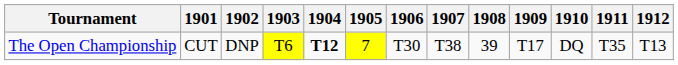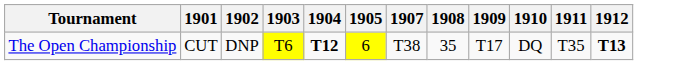 <table class="wikitable" style="font-size:95%;text-align:center;">
 <tr>
 <th>Tournament</th>
 <th>1901</th>
 <th>1902</th>
 <th>1903</th>
 <th>1904</th>
 <th>1905</th>
-<th>1906</th>
 <th>1907</th>
 <th>1908</th>
 <th>1909</th>
 <th>1910</th>
 <th>1911</th>
 <th>1912</th>
 </tr>
 <tr>
 <td align=left><a href='#'>The Open Championship</a></td>
 <td>CUT</td>
 <td>DNP</td>
 <td style="background:yellow;">T6</td>
 <td><strong>T12</strong></td>
-<td style="background:yellow;">7</td>
-<td>T30</td>
+<td style="background:yellow;">6</td>
 <td>T38</td>
-<td>39</td>
+<td>35</td>
 <td>T17</td>
 <td>DQ</td>
 <td>T35</td>
-<td>T13</td>
+<td><strong>T13</strong></td>
 </tr>
 </table>
